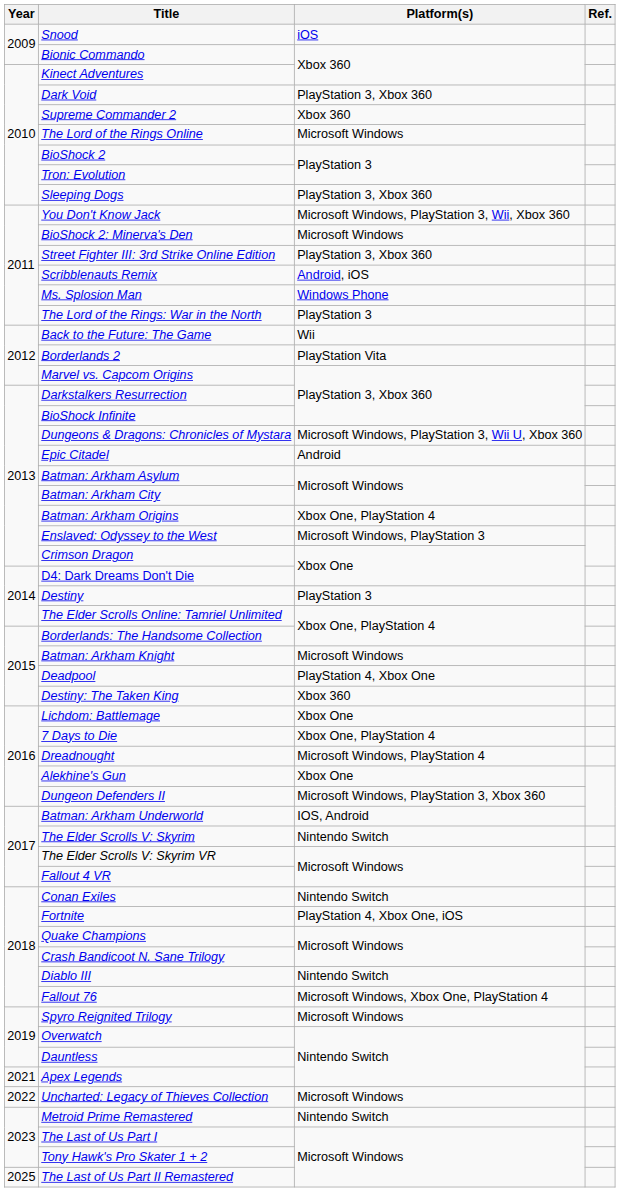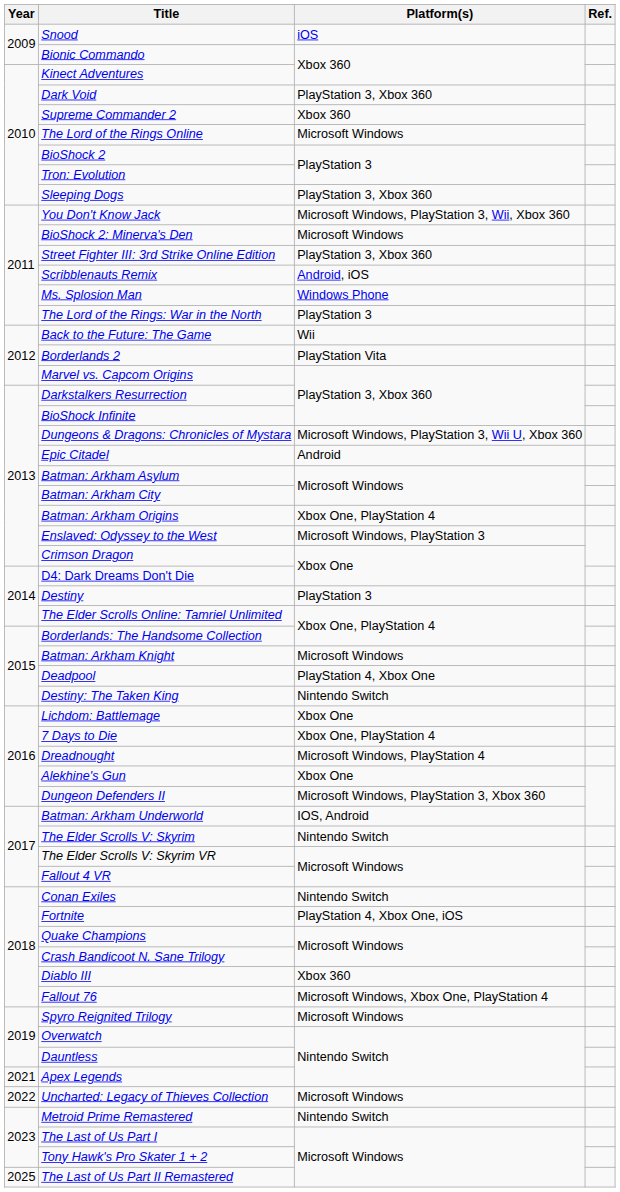 <table class="wikitable sortable">
 <tr>
 <th>Year</th>
 <th>Title</th>
 <th>Platform(s)</th>
 <th>Ref.</th>
 </tr>
 <tr>
 <td rowspan="2">2009</td>
 <td><em><a href='#'>Snood</a></em></td>
 <td><a href='#'>iOS</a></td>
 <td></td>
 </tr>
 <tr>
 <td><em><a href='#'>Bionic Commando</a></em></td>
 <td rowspan="2">Xbox 360</td>
 <td></td>
 </tr>
 <tr>
 <td rowspan="7">2010</td>
 <td><em><a href='#'>Kinect Adventures</a></em></td>
 <td></td>
 </tr>
 <tr>
 <td><em><a href='#'>Dark Void</a></em></td>
 <td>PlayStation 3, Xbox 360</td>
 <td></td>
 </tr>
 <tr>
 <td><em><a href='#'>Supreme Commander 2</a></em></td>
 <td>Xbox 360</td>
 <td rowspan="2"></td>
 </tr>
 <tr>
 <td><em><a href='#'>The Lord of the Rings Online</a></em></td>
 <td>Microsoft Windows</td>
 </tr>
 <tr>
 <td><em><a href='#'>BioShock 2</a></em></td>
 <td rowspan="2">PlayStation 3</td>
 <td></td>
 </tr>
 <tr>
 <td><em><a href='#'>Tron: Evolution</a></em></td>
 <td></td>
 </tr>
 <tr>
 <td><a href='#'><em>Sleeping Dogs</em></a></td>
 <td>PlayStation 3, Xbox 360</td>
 <td></td>
 </tr>
 <tr>
 <td rowspan="6">2011</td>
 <td><em><a href='#'>You Don't Know Jack</a></em></td>
 <td>Microsoft Windows, PlayStation 3, <a href='#'>Wii</a>, Xbox 360</td>
 <td></td>
 </tr>
 <tr>
 <td><em><a href='#'>BioShock 2: Minerva's Den</a></em></td>
 <td>Microsoft Windows</td>
 <td></td>
 </tr>
 <tr>
 <td><em><a href='#'>Street Fighter III: 3rd Strike Online Edition</a></em></td>
 <td>PlayStation 3, Xbox 360</td>
 <td></td>
 </tr>
 <tr>
 <td><em><a href='#'>Scribblenauts Remix</a></em></td>
 <td><a href='#'>Android</a>, iOS</td>
 <td></td>
 </tr>
 <tr>
 <td><em><a href='#'>Ms. Splosion Man</a></em></td>
 <td><a href='#'>Windows Phone</a></td>
 <td></td>
 </tr>
 <tr>
 <td><em><a href='#'>The Lord of the Rings: War in the North</a></em></td>
 <td>PlayStation 3</td>
 <td></td>
 </tr>
 <tr>
 <td rowspan="3">2012</td>
 <td><em><a href='#'>Back to the Future: The Game</a></em></td>
 <td>Wii</td>
 <td></td>
 </tr>
 <tr>
 <td><em><a href='#'>Borderlands 2</a></em></td>
 <td>PlayStation Vita</td>
 <td></td>
 </tr>
 <tr>
 <td><em><a href='#'>Marvel vs. Capcom Origins</a></em></td>
 <td rowspan="3">PlayStation 3, Xbox 360</td>
 <td></td>
 </tr>
 <tr>
 <td rowspan="9">2013</td>
 <td><em><a href='#'>Darkstalkers Resurrection</a></em></td>
 <td></td>
 </tr>
 <tr>
 <td><em><a href='#'>BioShock Infinite</a></em></td>
 <td></td>
 </tr>
 <tr>
 <td><em><a href='#'>Dungeons & Dragons: Chronicles of Mystara</a></em></td>
 <td>Microsoft Windows, PlayStation 3, <a href='#'>Wii U</a>, Xbox 360</td>
 <td></td>
 </tr>
 <tr>
 <td><em><a href='#'>Epic Citadel</a></em></td>
 <td>Android</td>
 <td></td>
 </tr>
 <tr>
 <td><em><a href='#'>Batman: Arkham Asylum</a></em></td>
 <td rowspan="2">Microsoft Windows</td>
 <td></td>
 </tr>
 <tr>
 <td><em><a href='#'>Batman: Arkham City</a></em></td>
 <td></td>
 </tr>
 <tr>
 <td><em><a href='#'>Batman: Arkham Origins</a></em></td>
 <td>Xbox One, PlayStation 4</td>
 <td></td>
 </tr>
 <tr>
 <td><em><a href='#'>Enslaved: Odyssey to the West</a></em></td>
 <td>Microsoft Windows, PlayStation 3</td>
 <td rowspan="2"></td>
 </tr>
 <tr>
 <td><em><a href='#'>Crimson Dragon</a></em></td>
 <td rowspan="2">Xbox One</td>
 </tr>
 <tr>
 <td rowspan="3">2014</td>
 <td><a href='#'>D4: Dark Dreams Don't Die</a></td>
 <td></td>
 </tr>
 <tr>
 <td><em><a href='#'>Destiny</a></em></td>
 <td>PlayStation 3</td>
 <td></td>
 </tr>
 <tr>
 <td><em><a href='#'>The Elder Scrolls Online: Tamriel Unlimited</a></em></td>
 <td rowspan="2">Xbox One, PlayStation 4</td>
 <td></td>
 </tr>
 <tr>
 <td rowspan="4">2015</td>
 <td><em><a href='#'>Borderlands: The Handsome Collection</a></em></td>
 <td></td>
 </tr>
 <tr>
 <td><em><a href='#'>Batman: Arkham Knight</a></em></td>
 <td>Microsoft Windows</td>
 <td></td>
 </tr>
 <tr>
 <td><em><a href='#'>Deadpool</a></em></td>
 <td>PlayStation 4, Xbox One</td>
 <td></td>
 </tr>
 <tr>
 <td><em><a href='#'>Destiny: The Taken King</a></em></td>
-<td>Xbox 360</td>
+<td>Nintendo Switch</td>
 <td></td>
 </tr>
 <tr>
 <td rowspan="5">2016</td>
 <td><em><a href='#'>Lichdom: Battlemage</a></em></td>
 <td>Xbox One</td>
 <td></td>
 </tr>
 <tr>
 <td><em><a href='#'>7 Days to Die</a></em></td>
 <td>Xbox One, PlayStation 4</td>
 <td></td>
 </tr>
 <tr>
 <td><em><a href='#'>Dreadnought</a></em></td>
 <td>Microsoft Windows, PlayStation 4</td>
 <td></td>
 </tr>
 <tr>
 <td><em><a href='#'>Alekhine's Gun</a></em></td>
 <td>Xbox One</td>
 <td rowspan="3"></td>
 </tr>
 <tr>
 <td><em><a href='#'>Dungeon Defenders II</a></em></td>
 <td>Microsoft Windows,  PlayStation 3, Xbox 360</td>
 </tr>
 <tr>
 <td rowspan="4">2017</td>
 <td><em><a href='#'>Batman: Arkham Underworld</a></em></td>
 <td>IOS, Android</td>
 </tr>
 <tr>
 <td><em><a href='#'>The Elder Scrolls V: Skyrim</a></em></td>
 <td>Nintendo Switch</td>
 <td></td>
 </tr>
 <tr>
 <td><em>The Elder Scrolls V: Skyrim VR</em></td>
 <td rowspan="2">Microsoft Windows</td>
 <td></td>
 </tr>
 <tr>
 <td><em><a href='#'>Fallout 4 VR</a></em></td>
 <td></td>
 </tr>
 <tr>
 <td rowspan="6">2018</td>
 <td><em><a href='#'>Conan Exiles</a></em></td>
 <td>Nintendo Switch</td>
 <td></td>
 </tr>
 <tr>
 <td><em><a href='#'>Fortnite</a></em></td>
 <td>PlayStation 4, Xbox One, iOS</td>
 <td></td>
 </tr>
 <tr>
 <td><em><a href='#'>Quake Champions</a></em></td>
 <td rowspan="2">Microsoft Windows</td>
 <td></td>
 </tr>
 <tr>
 <td><em><a href='#'>Crash Bandicoot N. Sane Trilogy</a></em></td>
 <td></td>
 </tr>
 <tr>
 <td><em><a href='#'>Diablo III</a></em></td>
-<td>Nintendo Switch</td>
+<td>Xbox 360</td>
 <td></td>
 </tr>
 <tr>
 <td><em><a href='#'>Fallout 76</a></em></td>
 <td>Microsoft Windows, Xbox One, PlayStation 4</td>
 <td></td>
 </tr>
 <tr>
 <td rowspan="3">2019</td>
 <td><em><a href='#'>Spyro Reignited Trilogy</a></em></td>
 <td>Microsoft Windows</td>
 <td></td>
 </tr>
 <tr>
 <td><em><a href='#'>Overwatch</a></em></td>
 <td rowspan="3">Nintendo Switch</td>
 <td></td>
 </tr>
 <tr>
 <td><em><a href='#'>Dauntless</a></em></td>
 <td></td>
 </tr>
 <tr>
 <td rowspan="1">2021</td>
 <td><em><a href='#'>Apex Legends</a></em></td>
 <td></td>
 </tr>
 <tr>
 <td rowspan="1">2022</td>
 <td><em><a href='#'>Uncharted: Legacy of Thieves Collection</a></em></td>
 <td>Microsoft Windows</td>
 <td></td>
 </tr>
 <tr>
 <td rowspan="3">2023</td>
 <td><em><a href='#'>Metroid Prime Remastered</a></em></td>
 <td>Nintendo Switch</td>
 <td></td>
 </tr>
 <tr>
 <td><em><a href='#'>The Last of Us Part I</a></em></td>
 <td rowspan="3">Microsoft Windows</td>
 <td></td>
 </tr>
 <tr>
 <td><a href='#'><em>Tony Hawk's Pro Skater 1 + 2</em></a></td>
 <td></td>
 </tr>
 <tr>
 <td>2025</td>
 <td><em><a href='#'>The Last of Us Part II Remastered</a></em></td>
 <td></td>
 </tr>
 </table>
